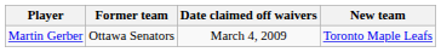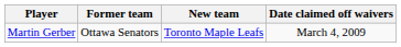 <table class="wikitable">
 <tr align="center"  bgcolor="#dddddd">
 <th>Player</th>
 <th>Former team</th>
+<th>New team</th>
 <th>Date claimed off waivers</th>
-<th>New team</th>
 </tr>
 <tr align="center">
 <td><a href='#'>Martin Gerber</a></td>
 <td>Ottawa Senators</td>
+<td><a href='#'>Toronto Maple Leafs</a></td>
 <td>March 4, 2009</td>
-<td><a href='#'>Toronto Maple Leafs</a></td>
 </tr>
 </table>
